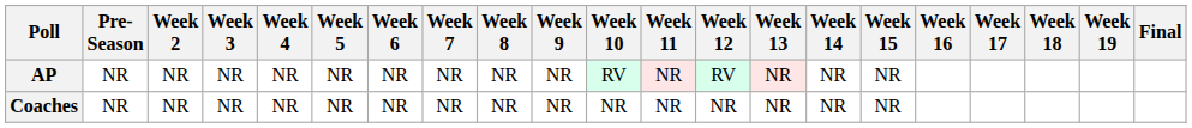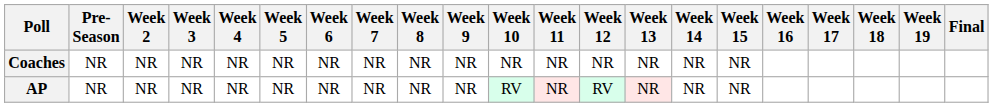 <table class="wikitable" style="white-space:nowrap;font-size:90%">
 <tr>
 <th>Poll</th>
 <th>Pre-<br>Season</th>
 <th>Week<br>2</th>
 <th>Week<br>3</th>
 <th>Week<br>4</th>
 <th>Week<br>5</th>
 <th>Week<br>6</th>
 <th>Week<br>7</th>
 <th>Week<br>8</th>
 <th>Week<br>9</th>
 <th>Week<br>10</th>
 <th>Week<br>11</th>
 <th>Week<br>12</th>
 <th>Week<br>13</th>
 <th>Week<br>14</th>
 <th>Week<br>15</th>
 <th>Week<br>16</th>
 <th>Week<br>17</th>
 <th>Week<br>18</th>
 <th>Week<br>19</th>
 <th>Final</th>
 </tr>
 <tr style="text-align:center;">
+<th>Coaches</th>
+<td style="background:#FFF;">NR</td>
+<td style="background:#FFF;">NR</td>
+<td style="background:#FFF;">NR</td>
+<td style="background:#FFF;">NR</td>
+<td style="background:#FFF;">NR</td>
+<td style="background:#FFF;">NR</td>
+<td style="background:#FFF;">NR</td>
+<td style="background:#FFF;">NR</td>
+<td style="background:#FFF;">NR</td>
+<td style="background:#FFF;">NR</td>
+<td style="background:#FFF;">NR</td>
+<td style="background:#FFF;">NR</td>
+<td style="background:#FFF;">NR</td>
+<td style="background:#FFF;">NR</td>
+<td style="background:#FFF;">NR</td>
+<td style="background:#FFF;"></td>
+<td style="background:#FFF;"></td>
+<td style="background:#FFF;"></td>
+<td style="background:#FFF;"></td>
+<td style="background:#FFF;"></td>
+</tr>
+<tr style="text-align:center;">
 <th>AP</th>
 <td style="background:#FFF;">NR</td>
 <td style="background:#FFF;">NR</td>
 <td style="background:#FFF;">NR</td>
 <td style="background:#FFF;">NR</td>
 <td style="background:#FFF;">NR</td>
 <td style="background:#FFF;">NR</td>
 <td style="background:#FFF;">NR</td>
 <td style="background:#FFF;">NR</td>
 <td style="background:#FFF;">NR</td>
 <td style="background:#D8FFEB;">RV</td>
 <td style="background:#FFE6E6;">NR</td>
 <td style="background:#D8FFEB;">RV</td>
 <td style="background:#FFE6E6;">NR</td>
 <td style="background:#FFF;">NR</td>
 <td style="background:#FFF;">NR</td>
 <td style="background:#FFF;"></td>
 <td style="background:#FFF;"></td>
 <td style="background:#FFF;"></td>
 <td style="background:#FFF;"></td>
 <td style="background:#FFF;"></td>
 </tr>
-<tr style="text-align:center;">
-<th>Coaches</th>
-<td style="background:#FFF;">NR</td>
-<td style="background:#FFF;">NR</td>
-<td style="background:#FFF;">NR</td>
-<td style="background:#FFF;">NR</td>
-<td style="background:#FFF;">NR</td>
-<td style="background:#FFF;">NR</td>
-<td style="background:#FFF;">NR</td>
-<td style="background:#FFF;">NR</td>
-<td style="background:#FFF;">NR</td>
-<td style="background:#FFF;">NR</td>
-<td style="background:#FFF;">NR</td>
-<td style="background:#FFF;">NR</td>
-<td style="background:#FFF;">NR</td>
-<td style="background:#FFF;">NR</td>
-<td style="background:#FFF;">NR</td>
-<td style="background:#FFF;"></td>
-<td style="background:#FFF;"></td>
-<td style="background:#FFF;"></td>
-<td style="background:#FFF;"></td>
-<td style="background:#FFF;"></td>
-</tr>
 </table>
